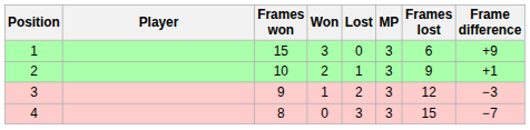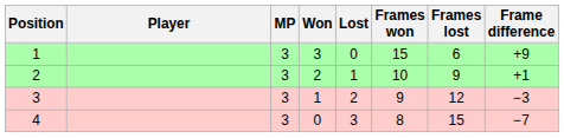 <table class="wikitable" style="text-align: center;">
 <tr>
 <th width=25>Position</th>
 <th width=225>Player</th>
-<th width=25>Frames won</th>
+<th width=25>MP</th>
 <th width=25>Won</th>
 <th width=25>Lost</th>
-<th width=25>MP</th>
+<th width=25>Frames won</th>
 <th width=25>Frames lost</th>
 <th width=25>Frame difference</th>
 </tr>
 <tr style="background:#afa;">
 <td>1</td>
 <td style="text-align:left;"></td>
-<td>15</td>
+<td>3</td>
 <td>3</td>
 <td>0</td>
-<td>3</td>
+<td>15</td>
 <td>6</td>
 <td>+9</td>
 </tr>
 <tr style="background:#afa;">
 <td>2</td>
 <td style="text-align:left;"></td>
-<td>10</td>
+<td>3</td>
 <td>2</td>
 <td>1</td>
-<td>3</td>
+<td>10</td>
 <td>9</td>
 <td>+1</td>
 </tr>
 <tr style="background:#fcc;">
 <td>3</td>
 <td style="text-align:left;"></td>
-<td>9</td>
+<td>3</td>
 <td>1</td>
 <td>2</td>
-<td>3</td>
+<td>9</td>
 <td>12</td>
 <td>−3</td>
 </tr>
 <tr style="background:#fcc;">
 <td>4</td>
 <td style="text-align:left;"></td>
-<td>8</td>
+<td>3</td>
 <td>0</td>
 <td>3</td>
-<td>3</td>
+<td>8</td>
 <td>15</td>
 <td>−7</td>
 </tr>
 </table>
